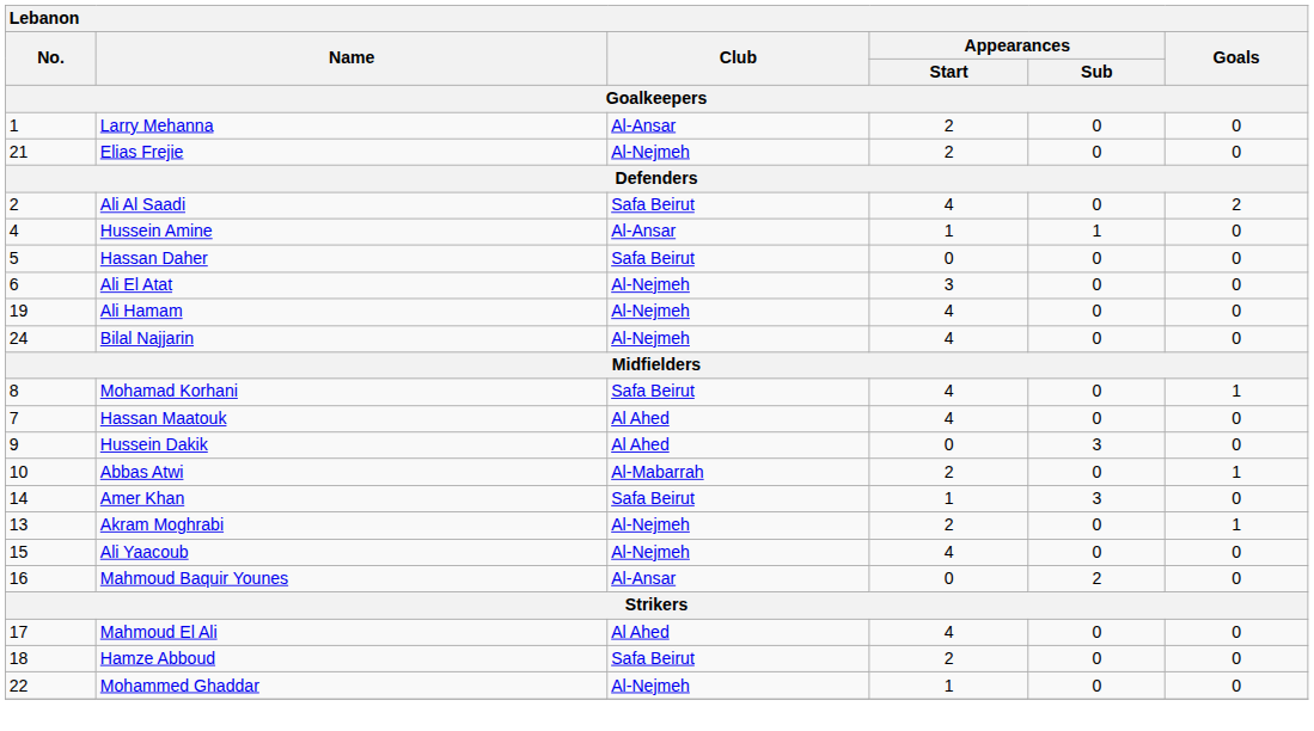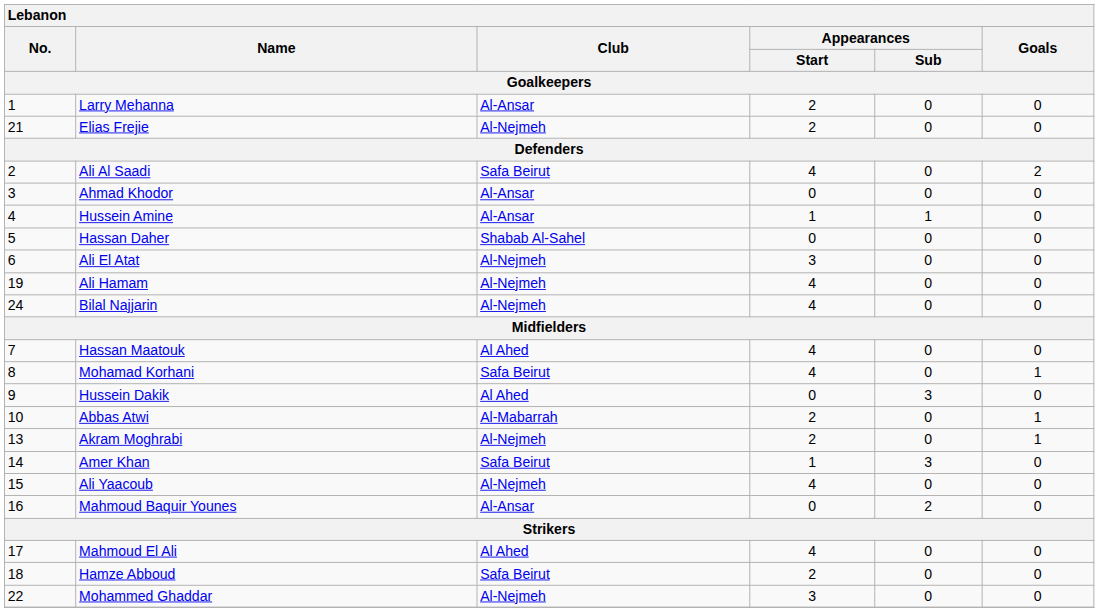 <table class="wikitable collapsible collapsed" style="font-size: 100%; margin:0px;" width="98%">
 <tr>
 <th colspan="6" style="text-align:left;"> Lebanon </th>
 </tr>
 <tr>
 <th rowspan="2">No.</th>
 <th rowspan="2">Name</th>
 <th rowspan="2">Club</th>
 <th colspan="2">Appearances</th>
 <th rowspan="2">Goals</th>
 </tr>
 <tr>
 <th colspan=1>Start</th>
 <th colspan=1>Sub</th>
 </tr>
 <tr>
 <th colspan="6">Goalkeepers</th>
 </tr>
 <tr>
 <td>1</td>
 <td><a href='#'>Larry Mehanna</a></td>
 <td> <a href='#'>Al-Ansar</a></td>
 <td align="center">2</td>
 <td align="center">0</td>
 <td align="center">0</td>
 </tr>
 <tr>
 <td>21</td>
 <td><a href='#'>Elias Frejie</a></td>
 <td> <a href='#'>Al-Nejmeh</a></td>
 <td align="center">2</td>
 <td align="center">0</td>
 <td align="center">0</td>
 </tr>
 <tr>
 <th colspan=6>Defenders</th>
 </tr>
 <tr>
 <td>2</td>
 <td><a href='#'>Ali Al Saadi</a></td>
 <td> <a href='#'>Safa Beirut</a></td>
 <td align="center">4</td>
 <td align="center">0</td>
 <td align="center">2</td>
 </tr>
 <tr>
+<td>3</td>
+<td><a href='#'>Ahmad Khodor</a></td>
+<td> <a href='#'>Al-Ansar</a></td>
+<td align="center">0</td>
+<td align="center">0</td>
+<td align="center">0</td>
+</tr>
+<tr>
 <td>4</td>
 <td><a href='#'>Hussein Amine</a></td>
 <td> <a href='#'>Al-Ansar</a></td>
 <td align="center">1</td>
 <td align="center">1</td>
 <td align="center">0</td>
 </tr>
 <tr>
 <td>5</td>
 <td><a href='#'>Hassan Daher</a></td>
-<td> <a href='#'>Safa Beirut</a></td>
+<td> <a href='#'>Shabab Al-Sahel</a></td>
 <td align="center">0</td>
 <td align="center">0</td>
 <td align="center">0</td>
 </tr>
 <tr>
 <td>6</td>
 <td><a href='#'>Ali El Atat</a></td>
 <td> <a href='#'>Al-Nejmeh</a></td>
 <td align="center">3</td>
 <td align="center">0</td>
 <td align="center">0</td>
 </tr>
 <tr>
 <td>19</td>
 <td><a href='#'>Ali Hamam</a></td>
 <td> <a href='#'>Al-Nejmeh</a></td>
 <td align="center">4</td>
 <td align="center">0</td>
 <td align="center">0</td>
 </tr>
 <tr>
 <td>24</td>
 <td><a href='#'>Bilal Najjarin</a></td>
 <td> <a href='#'>Al-Nejmeh</a></td>
 <td align="center">4</td>
 <td align="center">0</td>
 <td align="center">0</td>
 </tr>
 <tr>
 <th colspan=6>Midfielders</th>
 </tr>
 <tr>
+<td>7</td>
+<td><a href='#'>Hassan Maatouk</a></td>
+<td> <a href='#'>Al Ahed</a></td>
+<td align="center">4</td>
+<td align="center">0</td>
+<td align="center">0</td>
+</tr>
+<tr>
 <td>8</td>
 <td><a href='#'>Mohamad Korhani</a></td>
 <td> <a href='#'>Safa Beirut</a></td>
 <td align="center">4</td>
 <td align="center">0</td>
 <td align="center">1</td>
-</tr>
-<tr>
-<td>7</td>
-<td><a href='#'>Hassan Maatouk</a></td>
-<td> <a href='#'>Al Ahed</a></td>
-<td align="center">4</td>
-<td align="center">0</td>
-<td align="center">0</td>
 </tr>
 <tr>
 <td>9</td>
 <td><a href='#'>Hussein Dakik</a></td>
 <td> <a href='#'>Al Ahed</a></td>
 <td align="center">0</td>
 <td align="center">3</td>
 <td align="center">0</td>
 </tr>
 <tr>
 <td>10</td>
 <td><a href='#'>Abbas Atwi</a></td>
 <td> <a href='#'>Al-Mabarrah</a></td>
 <td align="center">2</td>
 <td align="center">0</td>
 <td align="center">1</td>
 </tr>
 <tr>
+<td>13</td>
+<td><a href='#'>Akram Moghrabi</a></td>
+<td> <a href='#'>Al-Nejmeh</a></td>
+<td align="center">2</td>
+<td align="center">0</td>
+<td align="center">1</td>
+</tr>
+<tr>
 <td>14</td>
 <td><a href='#'>Amer Khan</a></td>
 <td> <a href='#'>Safa Beirut</a></td>
 <td align="center">1</td>
 <td align="center">3</td>
 <td align="center">0</td>
-</tr>
-<tr>
-<td>13</td>
-<td><a href='#'>Akram Moghrabi</a></td>
-<td> <a href='#'>Al-Nejmeh</a></td>
-<td align="center">2</td>
-<td align="center">0</td>
-<td align="center">1</td>
 </tr>
 <tr>
 <td>15</td>
 <td><a href='#'>Ali Yaacoub</a></td>
 <td> <a href='#'>Al-Nejmeh</a></td>
 <td align="center">4</td>
 <td align="center">0</td>
 <td align="center">0</td>
 </tr>
 <tr>
 <td>16</td>
 <td><a href='#'>Mahmoud Baquir Younes</a></td>
 <td> <a href='#'>Al-Ansar</a></td>
 <td align="center">0</td>
 <td align="center">2</td>
 <td align="center">0</td>
 </tr>
 <tr>
 <th colspan=6>Strikers</th>
 </tr>
 <tr>
 <td>17</td>
 <td><a href='#'>Mahmoud El Ali</a></td>
 <td> <a href='#'>Al Ahed</a></td>
 <td align="center">4</td>
 <td align="center">0</td>
 <td align="center">0</td>
 </tr>
 <tr>
 <td>18</td>
 <td><a href='#'>Hamze Abboud</a></td>
 <td> <a href='#'>Safa Beirut</a></td>
 <td align="center">2</td>
 <td align="center">0</td>
 <td align="center">0</td>
 </tr>
 <tr>
 <td>22</td>
 <td><a href='#'>Mohammed Ghaddar</a></td>
 <td> <a href='#'>Al-Nejmeh</a></td>
-<td align="center">1</td>
+<td align="center">3</td>
 <td align="center">0</td>
 <td align="center">0</td>
 </tr>
 <tr>
 </tr>
 </table>
